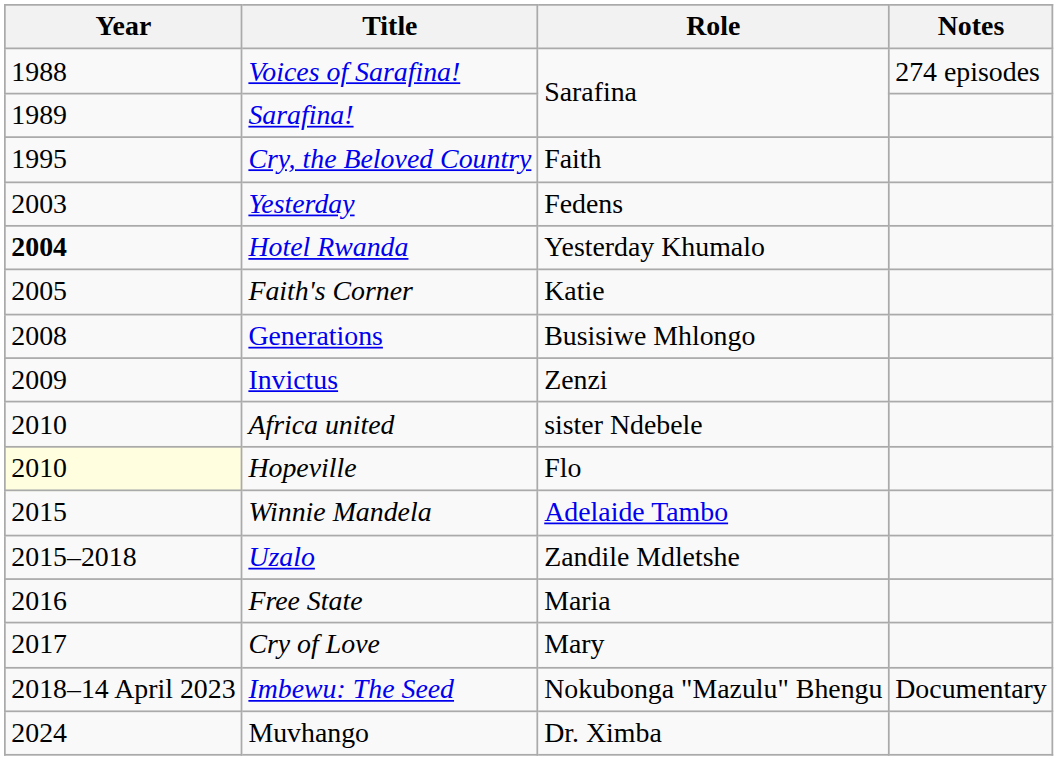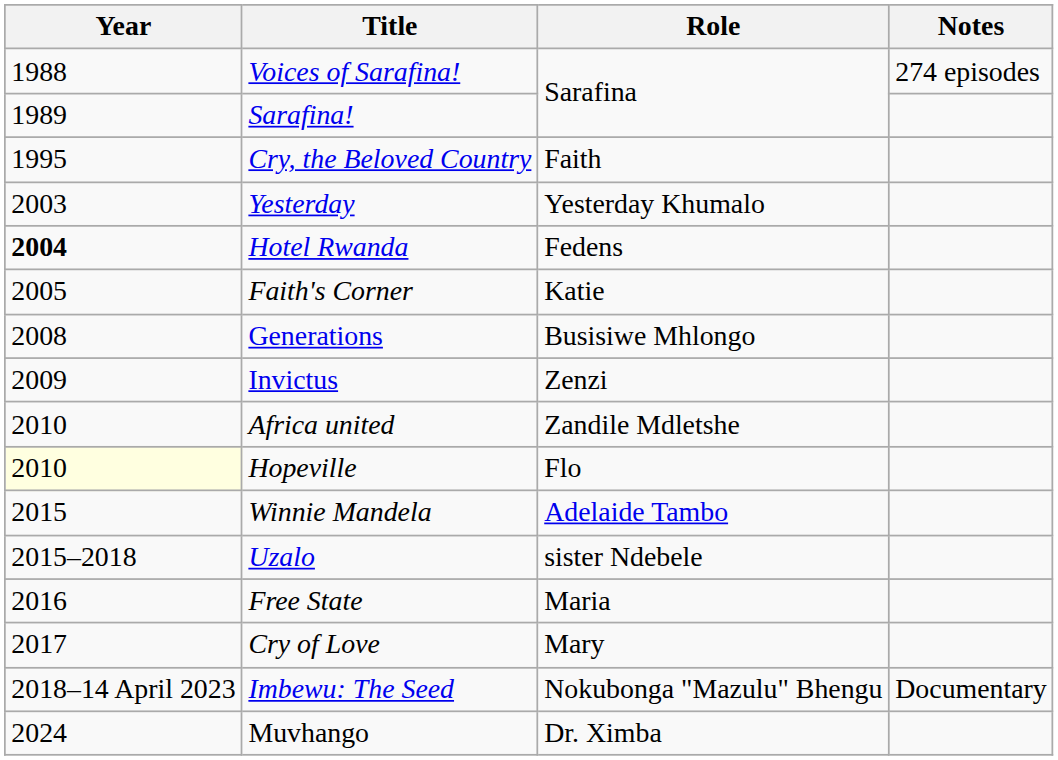 <table class="wikitable">
 <tr>
 <th>Year</th>
 <th>Title</th>
 <th>Role</th>
 <th>Notes</th>
 </tr>
 <tr>
 <td>1988</td>
 <td><em><a href='#'>Voices of Sarafina!</a></em></td>
 <td rowspan="2">Sarafina</td>
 <td>274 episodes</td>
 </tr>
 <tr>
 <td>1989</td>
 <td><em><a href='#'>Sarafina!</a></em></td>
 <td></td>
 </tr>
 <tr>
 <td>1995</td>
 <td><em><a href='#'>Cry, the Beloved Country</a></em></td>
 <td>Faith</td>
 <td></td>
 </tr>
 <tr>
 <td>2003</td>
 <td><em><a href='#'>Yesterday</a></em></td>
-<td>Fedens</td>
+<td>Yesterday Khumalo</td>
 <td></td>
 </tr>
 <tr>
 <td><strong>2004</strong></td>
 <td><em><a href='#'>Hotel Rwanda</a></em></td>
-<td>Yesterday Khumalo</td>
+<td>Fedens</td>
 <td></td>
 </tr>
 <tr>
 <td>2005</td>
 <td><em>Faith's Corner</em></td>
 <td>Katie</td>
 <td></td>
 </tr>
 <tr>
 <td>2008</td>
 <td><a href='#'>Generations</a></td>
 <td>Busisiwe Mhlongo</td>
 <td></td>
 </tr>
 <tr>
 <td>2009</td>
 <td><a href='#'>Invictus</a></td>
 <td>Zenzi</td>
 <td></td>
 </tr>
 <tr>
 <td>2010</td>
 <td><em>Africa united</em></td>
-<td>sister Ndebele</td>
+<td>Zandile Mdletshe</td>
 <td></td>
 </tr>
 <tr>
 <td style="background: lightyellow;">2010</td>
 <td><em>Hopeville</em></td>
 <td>Flo</td>
 <td></td>
 </tr>
 <tr>
 <td>2015</td>
 <td><em>Winnie Mandela</em></td>
 <td><a href='#'>Adelaide Tambo</a></td>
 <td></td>
 </tr>
 <tr>
 <td>2015–2018</td>
 <td><em><a href='#'>Uzalo</a></em></td>
-<td>Zandile Mdletshe</td>
+<td>sister Ndebele</td>
 <td></td>
 </tr>
 <tr>
 <td>2016</td>
 <td><em>Free State</em></td>
 <td>Maria</td>
 <td></td>
 </tr>
 <tr>
 <td>2017</td>
 <td><em>Cry of Love</em></td>
 <td>Mary</td>
 <td></td>
 </tr>
 <tr>
 <td>2018–14 April 2023</td>
 <td><em><a href='#'>Imbewu: The Seed</a></em></td>
 <td>Nokubonga "Mazulu" Bhengu</td>
 <td>Documentary</td>
 </tr>
 <tr>
 <td>2024</td>
 <td>Muvhango</td>
 <td>Dr. Ximba</td>
 <td></td>
 </tr>
 </table>
